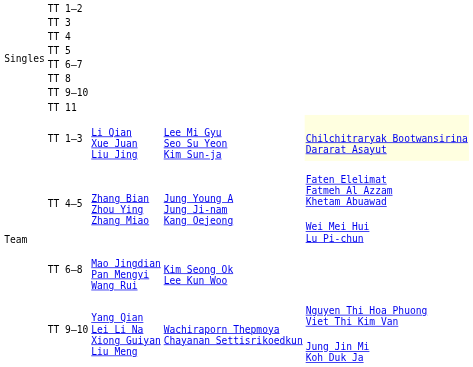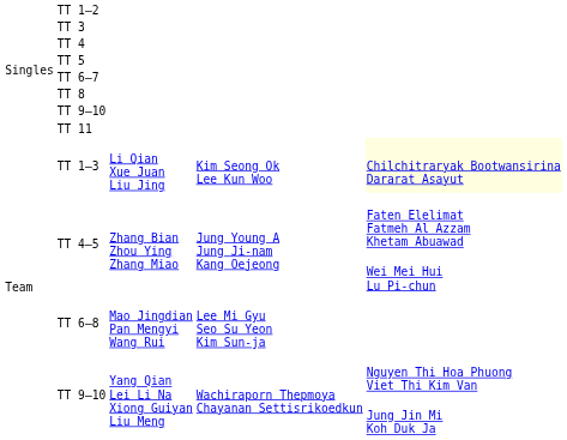 <table>
 <tr>
 <td rowspan=15>Singles</td>
 <td>TT 1–2</td>
 <td></td>
 <td></td>
 <td></td>
 </tr>
 <tr>
 <td rowspan=2>TT 3</td>
 <td rowspan=2></td>
 <td rowspan=2></td>
 <td></td>
 </tr>
 <tr>
 <td></td>
 </tr>
 <tr>
 <td rowspan=2>TT 4</td>
 <td rowspan=2></td>
 <td rowspan=2></td>
 <td></td>
 </tr>
 <tr>
 <td></td>
 </tr>
 <tr>
 <td rowspan=2>TT 5</td>
 <td rowspan=2></td>
 <td rowspan=2></td>
 <td></td>
 </tr>
 <tr>
 <td></td>
 </tr>
 <tr>
 <td rowspan=2>TT 6–7</td>
 <td rowspan=2></td>
 <td rowspan=2></td>
 <td></td>
 </tr>
 <tr>
 <td></td>
 </tr>
 <tr>
 <td rowspan=2>TT 8</td>
 <td rowspan=2></td>
 <td rowspan=2></td>
 <td></td>
 </tr>
 <tr>
 <td></td>
 </tr>
 <tr>
 <td rowspan=2>TT 9–10</td>
 <td rowspan=2></td>
 <td rowspan=2></td>
 <td></td>
 </tr>
 <tr>
 <td></td>
 </tr>
 <tr>
 <td rowspan=2>TT 11</td>
 <td rowspan=2></td>
 <td rowspan=2></td>
 <td></td>
 </tr>
 <tr>
 <td></td>
 </tr>
 <tr>
 <td rowspan=6>Team</td>
 <td>TT 1–3</td>
 <td><br><a href='#'>Li Qian</a><br><a href='#'>Xue Juan</a><br><a href='#'>Liu Jing</a></td>
-<td><br><a href='#'>Lee Mi Gyu</a><br><a href='#'>Seo Su Yeon</a><br><a href='#'>Kim Sun-ja</a></td>
+<td><br><a href='#'>Kim Seong Ok</a><br><a href='#'>Lee Kun Woo</a></td>
 <td style="background: lightyellow;"><br><a href='#'>Chilchitraryak Bootwansirina</a><br><a href='#'>Dararat Asayut</a></td>
 </tr>
 <tr>
 <td rowspan=2>TT 4–5</td>
 <td rowspan=2><br><a href='#'>Zhang Bian</a><br><a href='#'>Zhou Ying</a><br><a href='#'>Zhang Miao</a></td>
 <td rowspan=2><br><a href='#'>Jung Young A</a><br><a href='#'>Jung Ji-nam</a><br><a href='#'>Kang Oejeong</a></td>
 <td><br><a href='#'>Faten Elelimat</a><br><a href='#'>Fatmeh Al Azzam</a><br><a href='#'>Khetam Abuawad</a></td>
 </tr>
 <tr>
 <td><br><a href='#'>Wei Mei Hui</a><br><a href='#'>Lu Pi-chun</a></td>
 </tr>
 <tr>
 <td>TT 6–8</td>
 <td><br><a href='#'>Mao Jingdian</a><br><a href='#'>Pan Mengyi</a><br><a href='#'>Wang Rui</a></td>
-<td><br><a href='#'>Kim Seong Ok</a><br><a href='#'>Lee Kun Woo</a></td>
+<td><br><a href='#'>Lee Mi Gyu</a><br><a href='#'>Seo Su Yeon</a><br><a href='#'>Kim Sun-ja</a></td>
 <td></td>
 </tr>
 <tr>
 <td rowspan=2>TT 9–10</td>
 <td rowspan=2><br><a href='#'>Yang Qian</a><br><a href='#'>Lei Li Na</a><br><a href='#'>Xiong Guiyan</a><br><a href='#'>Liu Meng</a></td>
 <td rowspan=2><br><a href='#'>Wachiraporn Thepmoya</a><br><a href='#'>Chayanan Settisrikoedkun</a></td>
 <td><br><a href='#'>Nguyen Thi Hoa Phuong</a><br><a href='#'>Viet Thi Kim Van</a></td>
 </tr>
 <tr>
 <td><br><a href='#'>Jung Jin Mi</a><br><a href='#'>Koh Duk Ja</a></td>
 </tr>
 </table>
